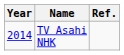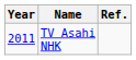 <table class="wikitable">
 <tr>
 <th>Year</th>
 <th>Name</th>
 <th>Ref.</th>
 </tr>
 <tr>
-<td><a href='#'>2014</a></td>
+<td><a href='#'>2011</a></td>
 <td> <a href='#'>TV Asahi</a><br> <a href='#'>NHK</a></td>
 <td></td>
 </tr>
 </table>
